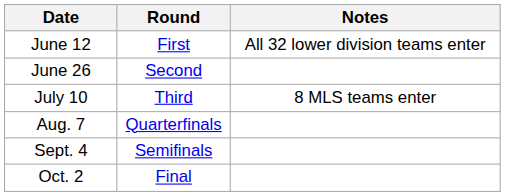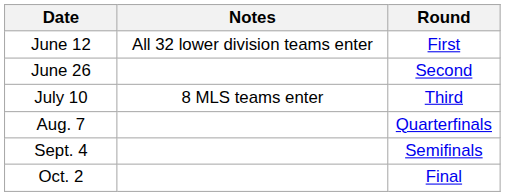 <table class="wikitable" style="text-align:center">
 <tr>
 <th style="width:100px;">Date</th>
+<th style="width:250px;">Notes</th>
 <th style="width:100px;">Round</th>
-<th style="width:250px;">Notes</th>
 </tr>
 <tr style="background:#fff;">
 <td>June 12</td>
+<td>All 32 lower division teams enter</td>
 <td><a href='#'>First</a></td>
-<td>All 32 lower division teams enter</td>
 </tr>
 <tr style="background:#fff;">
 <td>June 26</td>
+<td></td>
 <td><a href='#'>Second</a></td>
-<td></td>
 </tr>
 <tr style="background:#fff;">
 <td>July 10</td>
+<td>8 MLS teams enter</td>
 <td><a href='#'>Third</a></td>
-<td>8 MLS teams enter</td>
 </tr>
 <tr style="background:#fff;">
 <td>Aug. 7</td>
+<td></td>
 <td><a href='#'>Quarterfinals</a></td>
-<td></td>
 </tr>
 <tr style="background:#fff;">
 <td>Sept. 4</td>
+<td></td>
 <td><a href='#'>Semifinals</a></td>
-<td></td>
 </tr>
 <tr style="background:#fff;">
 <td>Oct. 2</td>
+<td></td>
 <td><a href='#'>Final</a></td>
-<td></td>
 </tr>
 </table>
